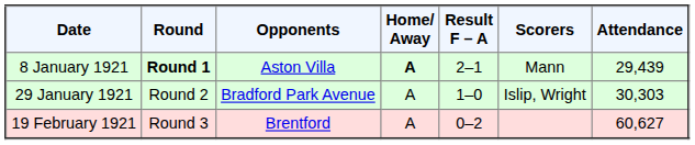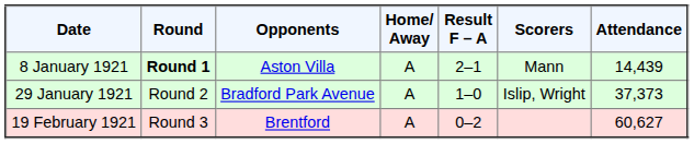 <table border="2" cellpadding="4" style="border-collapse:collapse; text-align:center; font-size:smaller;">
 <tr style="background:#f0f6ff;">
 <th><strong>Date</strong></th>
 <th><strong>Round</strong></th>
 <th><strong>Opponents</strong></th>
 <th><strong>Home/<br>Away</strong></th>
 <th><strong>Result<br>F – A</strong></th>
 <th><strong>Scorers</strong></th>
 <th><strong>Attendance</strong></th>
 </tr>
 <tr style="background:#dfd;">
 <td>8 January 1921</td>
 <td><strong>Round 1</strong></td>
 <td><a href='#'>Aston Villa</a></td>
-<td><strong>A</strong></td>
+<td>A</td>
 <td>2–1</td>
 <td>Mann</td>
-<td>29,439</td>
+<td>14,439</td>
 </tr>
 <tr style="background:#dfd;">
 <td>29 January 1921</td>
 <td>Round 2</td>
 <td><a href='#'>Bradford Park Avenue</a></td>
 <td>A</td>
 <td>1–0</td>
 <td>Islip, Wright</td>
-<td>30,303</td>
+<td>37,373</td>
 </tr>
 <tr style="background:#fdd;">
 <td>19 February 1921</td>
 <td>Round 3</td>
 <td><a href='#'>Brentford</a></td>
 <td>A</td>
 <td>0–2</td>
 <td></td>
 <td>60,627</td>
 </tr>
 </table>
